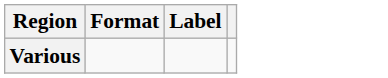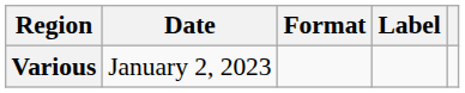 <table class="wikitable plainrowheaders" style="text-align:center">
 <tr>
 <th scope="col">Region</th>
+<th scope="col">Date</th>
 <th scope="col">Format</th>
 <th scope="col">Label</th>
 <th scope="col"></th>
 </tr>
 <tr>
 <th scope="row">Various</th>
+<td>January 2, 2023</td>
 <td></td>
 <td></td>
 <td></td>
 </tr>
 </table>
